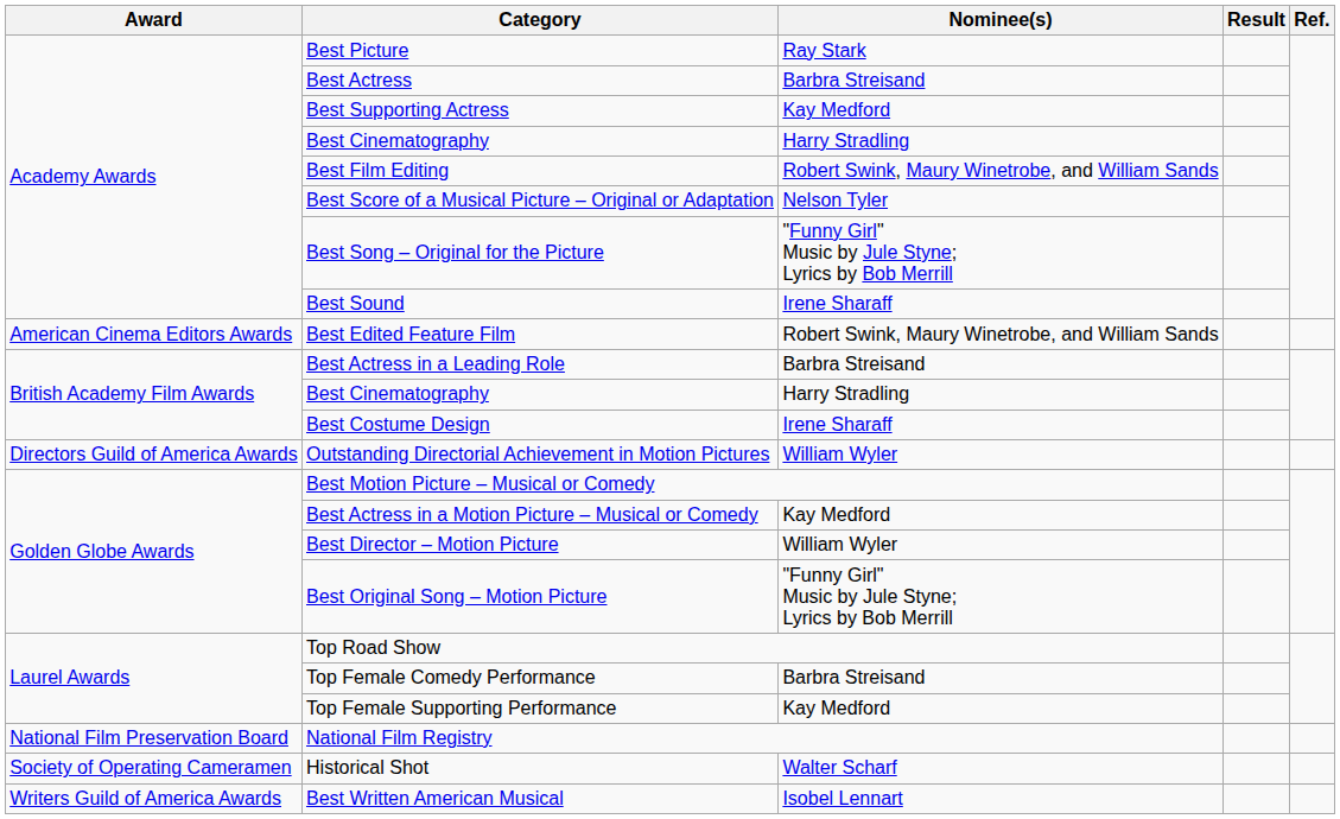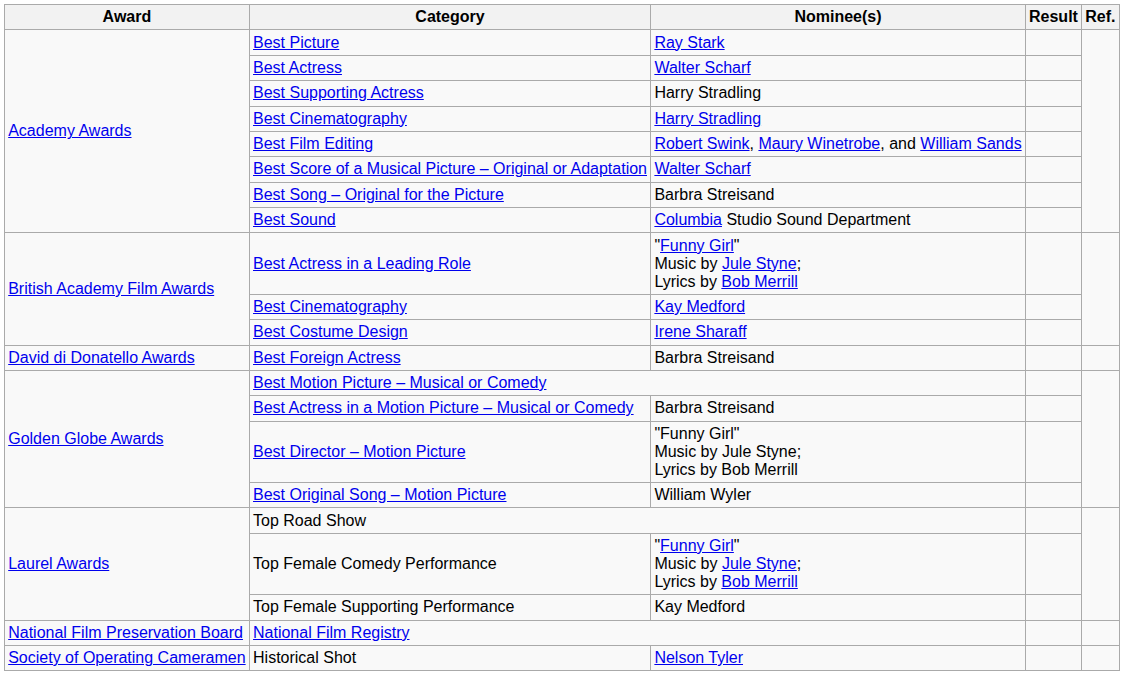 <table class="wikitable plainrowheaders">
 <tr>
 <th>Award</th>
 <th>Category</th>
 <th>Nominee(s)</th>
 <th>Result</th>
 <th>Ref.</th>
 </tr>
 <tr>
 <td rowspan="8"><a href='#'>Academy Awards</a></td>
 <td><a href='#'>Best Picture</a></td>
 <td><a href='#'>Ray Stark</a></td>
 <td></td>
 <td align="center" rowspan="8"> <br> </td>
 </tr>
 <tr>
 <td><a href='#'>Best Actress</a></td>
-<td><a href='#'>Barbra Streisand</a></td>
+<td><a href='#'>Walter Scharf</a></td>
 <td></td>
 </tr>
 <tr>
 <td><a href='#'>Best Supporting Actress</a></td>
-<td><a href='#'>Kay Medford</a></td>
+<td>Harry Stradling</td>
 <td></td>
 </tr>
 <tr>
 <td><a href='#'>Best Cinematography</a></td>
 <td><a href='#'>Harry Stradling</a></td>
 <td></td>
 </tr>
 <tr>
 <td><a href='#'>Best Film Editing</a></td>
 <td><a href='#'>Robert Swink</a>, <a href='#'>Maury Winetrobe</a>, and <a href='#'>William Sands</a></td>
 <td></td>
 </tr>
 <tr>
 <td><a href='#'>Best Score of a Musical Picture – Original or Adaptation</a></td>
-<td><a href='#'>Nelson Tyler</a></td>
+<td><a href='#'>Walter Scharf</a></td>
 <td></td>
 </tr>
 <tr>
 <td><a href='#'>Best Song – Original for the Picture</a></td>
-<td>"<a href='#'>Funny Girl</a>" <br> Music by <a href='#'>Jule Styne</a>; <br> Lyrics by <a href='#'>Bob Merrill</a></td>
+<td>Barbra Streisand</td>
 <td></td>
 </tr>
 <tr>
 <td><a href='#'>Best Sound</a></td>
-<td><a href='#'>Irene Sharaff</a></td>
+<td><a href='#'>Columbia</a> Studio Sound Department</td>
 <td></td>
-</tr>
-<tr>
-<td><a href='#'>American Cinema Editors Awards</a></td>
-<td><a href='#'>Best Edited Feature Film</a></td>
-<td>Robert Swink, Maury Winetrobe, and William Sands</td>
-<td></td>
-<td align="center"></td>
 </tr>
 <tr>
 <td rowspan="3"><a href='#'>British Academy Film Awards</a></td>
 <td><a href='#'>Best Actress in a Leading Role</a></td>
-<td>Barbra Streisand</td>
+<td>"<a href='#'>Funny Girl</a>" <br> Music by <a href='#'>Jule Styne</a>; <br> Lyrics by <a href='#'>Bob Merrill</a></td>
 <td></td>
 <td align="center" rowspan="3"></td>
 </tr>
 <tr>
 <td><a href='#'>Best Cinematography</a></td>
-<td>Harry Stradling</td>
+<td><a href='#'>Kay Medford</a></td>
 <td></td>
 </tr>
 <tr>
 <td><a href='#'>Best Costume Design</a></td>
 <td><a href='#'>Irene Sharaff</a></td>
 <td></td>
 </tr>
 <tr>
-<td><a href='#'>Directors Guild of America Awards</a></td>
-<td><a href='#'>Outstanding Directorial Achievement in Motion Pictures</a></td>
-<td><a href='#'>William Wyler</a></td>
+<td><a href='#'>David di Donatello Awards</a></td>
+<td><a href='#'>Best Foreign Actress</a></td>
+<td>Barbra Streisand</td>
 <td></td>
 <td align="center"></td>
 </tr>
 <tr>
 <td rowspan="4"><a href='#'>Golden Globe Awards</a></td>
 <td colspan="2"><a href='#'>Best Motion Picture – Musical or Comedy</a></td>
 <td></td>
 <td align="center" rowspan="4"></td>
 </tr>
 <tr>
 <td><a href='#'>Best Actress in a Motion Picture – Musical or Comedy</a></td>
-<td>Kay Medford</td>
+<td>Barbra Streisand</td>
 <td></td>
 </tr>
 <tr>
 <td><a href='#'>Best Director – Motion Picture</a></td>
-<td>William Wyler</td>
+<td>"Funny Girl" <br> Music by Jule Styne; <br> Lyrics by Bob Merrill</td>
 <td></td>
 </tr>
 <tr>
 <td><a href='#'>Best Original Song – Motion Picture</a></td>
-<td>"Funny Girl" <br> Music by Jule Styne; <br> Lyrics by Bob Merrill</td>
+<td>William Wyler</td>
 <td></td>
 </tr>
 <tr>
 <td rowspan="3"><a href='#'>Laurel Awards</a></td>
 <td colspan="2">Top Road Show</td>
 <td></td>
 <td align="center" rowspan="3"></td>
 </tr>
 <tr>
 <td>Top Female Comedy Performance</td>
-<td>Barbra Streisand</td>
+<td>"<a href='#'>Funny Girl</a>" <br> Music by <a href='#'>Jule Styne</a>; <br> Lyrics by <a href='#'>Bob Merrill</a></td>
 <td></td>
 </tr>
 <tr>
 <td>Top Female Supporting Performance</td>
 <td>Kay Medford</td>
 <td></td>
 </tr>
 <tr>
 <td><a href='#'>National Film Preservation Board</a></td>
 <td colspan="2"><a href='#'>National Film Registry</a></td>
 <td></td>
 <td align="center"></td>
 </tr>
 <tr>
 <td><a href='#'>Society of Operating Cameramen</a></td>
 <td>Historical Shot</td>
-<td><a href='#'>Walter Scharf</a></td>
-<td></td>
-<td align="center"></td>
-</tr>
-<tr>
-<td><a href='#'>Writers Guild of America Awards</a></td>
-<td><a href='#'>Best Written American Musical</a></td>
-<td><a href='#'>Isobel Lennart</a></td>
+<td><a href='#'>Nelson Tyler</a></td>
 <td></td>
 <td align="center"></td>
 </tr>
 </table>
